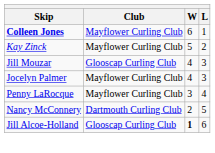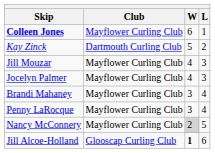 <table class="wikitable">
 <tr>
 <th align="center" colspan=4></th>
 </tr>
 <tr>
 <th>Skip</th>
 <th>Club</th>
 <th>W</th>
 <th>L</th>
 </tr>
 <tr>
 <td><strong><a href='#'>Colleen Jones</a></strong></td>
 <td><a href='#'>Mayflower Curling Club</a></td>
 <td>6</td>
 <td>1</td>
 </tr>
 <tr>
 <td><em><a href='#'>Kay Zinck</a></em></td>
-<td>Mayflower Curling Club</td>
+<td><a href='#'>Dartmouth Curling Club</a></td>
 <td>5</td>
 <td>2</td>
 </tr>
 <tr>
 <td><a href='#'>Jill Mouzar</a></td>
-<td><a href='#'>Glooscap Curling Club</a></td>
+<td>Mayflower Curling Club</td>
 <td>4</td>
 <td>3</td>
 </tr>
 <tr>
 <td><a href='#'>Jocelyn Palmer</a></td>
 <td>Mayflower Curling Club</td>
 <td>4</td>
 <td>3</td>
 </tr>
 <tr>
+<td><a href='#'>Brandi Mahaney</a></td>
+<td>Mayflower Curling Club</td>
+<td>3</td>
+<td>4</td>
+</tr>
+<tr>
 <td><a href='#'>Penny LaRocque</a></td>
 <td>Mayflower Curling Club</td>
 <td>3</td>
 <td>4</td>
 </tr>
 <tr>
 <td><a href='#'>Nancy McConnery</a></td>
-<td><a href='#'>Dartmouth Curling Club</a></td>
-<td>2</td>
+<td>Mayflower Curling Club</td>
+<td style="background: lightgrey;">2</td>
 <td>5</td>
 </tr>
 <tr>
 <td><a href='#'>Jill Alcoe-Holland</a></td>
 <td><a href='#'>Glooscap Curling Club</a></td>
 <td><strong>1</strong></td>
 <td>6</td>
 </tr>
 </table>
